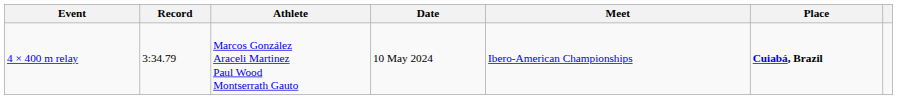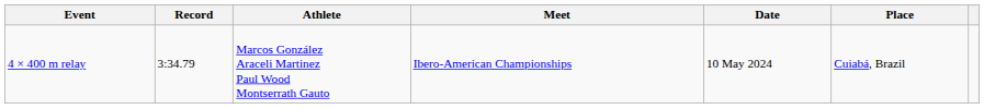 <table class="wikitable" style="font-size:95%; width: 95%;">
 <tr>
 <th>Event</th>
 <th>Record</th>
 <th>Athlete</th>
+<th>Meet</th>
 <th>Date</th>
-<th>Meet</th>
 <th>Place</th>
 <th></th>
 </tr>
 <tr>
 <td><a href='#'>4 × 400 m relay</a></td>
 <td>3:34.79</td>
 <td><br><a href='#'>Marcos González</a><br><a href='#'>Araceli Martinez</a><br><a href='#'>Paul Wood</a><br><a href='#'>Montserrath Gauto</a></td>
+<td><a href='#'>Ibero-American Championships</a></td>
 <td>10 May 2024</td>
-<td><a href='#'>Ibero-American Championships</a></td>
-<td><strong><a href='#'>Cuiabá</a>, Brazil</strong></td>
+<td><a href='#'>Cuiabá</a>, Brazil</td>
 <td></td>
 </tr>
 </table>
